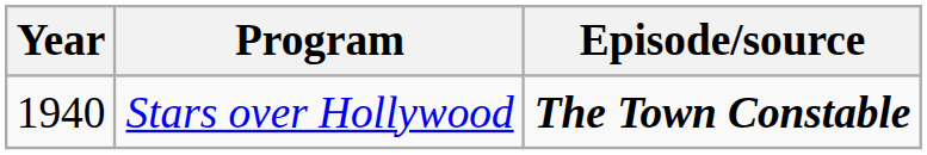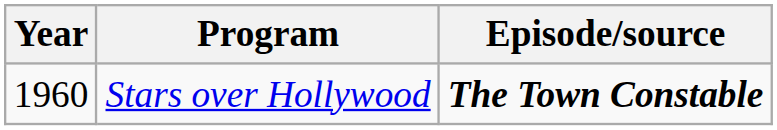 <table class="wikitable">
 <tr>
 <th>Year</th>
 <th>Program</th>
 <th>Episode/source</th>
 </tr>
 <tr>
-<td>1940</td>
+<td>1960</td>
 <td><em><a href='#'>Stars over Hollywood</a></em></td>
 <td><strong><em>The Town Constable</em></strong></td>
 </tr>
 </table>
